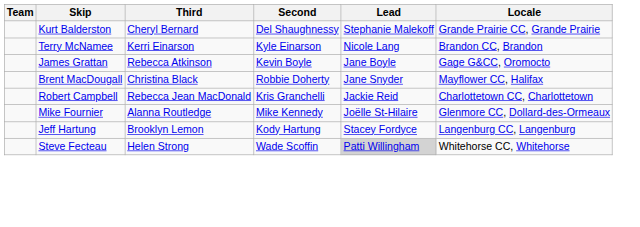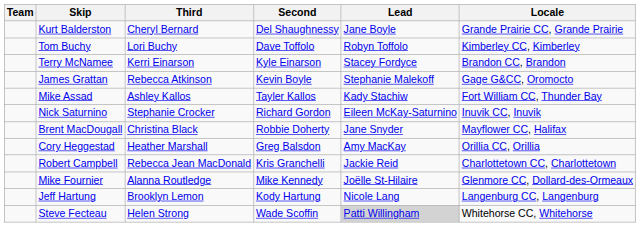 <table class=wikitable>
 <tr>
 <th>Team</th>
 <th>Skip</th>
 <th>Third</th>
 <th>Second</th>
 <th>Lead</th>
 <th>Locale</th>
 </tr>
 <tr>
 <td></td>
 <td><a href='#'>Kurt Balderston</a></td>
 <td><a href='#'>Cheryl Bernard</a></td>
 <td><a href='#'>Del Shaughnessy</a></td>
-<td><a href='#'>Stephanie Malekoff</a></td>
+<td><a href='#'>Jane Boyle</a></td>
 <td><a href='#'>Grande Prairie CC</a>, <a href='#'>Grande Prairie</a></td>
+</tr>
+<tr>
+<td></td>
+<td><a href='#'>Tom Buchy</a></td>
+<td><a href='#'>Lori Buchy</a></td>
+<td><a href='#'>Dave Toffolo</a></td>
+<td><a href='#'>Robyn Toffolo</a></td>
+<td><a href='#'>Kimberley CC</a>, <a href='#'>Kimberley</a></td>
 </tr>
 <tr>
 <td></td>
 <td><a href='#'>Terry McNamee</a></td>
 <td><a href='#'>Kerri Einarson</a></td>
 <td><a href='#'>Kyle Einarson</a></td>
-<td><a href='#'>Nicole Lang</a></td>
+<td><a href='#'>Stacey Fordyce</a></td>
 <td><a href='#'>Brandon CC</a>, <a href='#'>Brandon</a></td>
 </tr>
 <tr>
 <td></td>
 <td><a href='#'>James Grattan</a></td>
 <td><a href='#'>Rebecca Atkinson</a></td>
 <td><a href='#'>Kevin Boyle</a></td>
-<td><a href='#'>Jane Boyle</a></td>
+<td><a href='#'>Stephanie Malekoff</a></td>
 <td><a href='#'>Gage G&CC</a>, <a href='#'>Oromocto</a></td>
+</tr>
+<tr>
+<td></td>
+<td><a href='#'>Mike Assad</a></td>
+<td><a href='#'>Ashley Kallos</a></td>
+<td><a href='#'>Tayler Kallos</a></td>
+<td><a href='#'>Kady Stachiw</a></td>
+<td><a href='#'>Fort William CC</a>, <a href='#'>Thunder Bay</a></td>
+</tr>
+<tr>
+<td></td>
+<td><a href='#'>Nick Saturnino</a></td>
+<td><a href='#'>Stephanie Crocker</a></td>
+<td><a href='#'>Richard Gordon</a></td>
+<td><a href='#'>Eileen McKay-Saturnino</a></td>
+<td><a href='#'>Inuvik CC</a>, <a href='#'>Inuvik</a></td>
 </tr>
 <tr>
 <td></td>
 <td><a href='#'>Brent MacDougall</a></td>
 <td><a href='#'>Christina Black</a></td>
 <td><a href='#'>Robbie Doherty</a></td>
 <td><a href='#'>Jane Snyder</a></td>
 <td><a href='#'>Mayflower CC</a>, <a href='#'>Halifax</a></td>
+</tr>
+<tr>
+<td></td>
+<td><a href='#'>Cory Heggestad</a></td>
+<td><a href='#'>Heather Marshall</a></td>
+<td><a href='#'>Greg Balsdon</a></td>
+<td><a href='#'>Amy MacKay</a></td>
+<td><a href='#'>Orillia CC</a>, <a href='#'>Orillia</a></td>
 </tr>
 <tr>
 <td></td>
 <td><a href='#'>Robert Campbell</a></td>
 <td><a href='#'>Rebecca Jean MacDonald</a></td>
 <td><a href='#'>Kris Granchelli</a></td>
 <td><a href='#'>Jackie Reid</a></td>
 <td><a href='#'>Charlottetown CC</a>, <a href='#'>Charlottetown</a></td>
 </tr>
 <tr>
 <td></td>
 <td><a href='#'>Mike Fournier</a></td>
 <td><a href='#'>Alanna Routledge</a></td>
 <td><a href='#'>Mike Kennedy</a></td>
 <td><a href='#'>Joëlle St-Hilaire</a></td>
 <td><a href='#'>Glenmore CC</a>, <a href='#'>Dollard-des-Ormeaux</a></td>
 </tr>
 <tr>
 <td></td>
 <td><a href='#'>Jeff Hartung</a></td>
 <td><a href='#'>Brooklyn Lemon</a></td>
 <td><a href='#'>Kody Hartung</a></td>
-<td><a href='#'>Stacey Fordyce</a></td>
+<td><a href='#'>Nicole Lang</a></td>
 <td><a href='#'>Langenburg CC</a>, <a href='#'>Langenburg</a></td>
 </tr>
 <tr>
 <td></td>
 <td><a href='#'>Steve Fecteau</a></td>
 <td><a href='#'>Helen Strong</a></td>
 <td><a href='#'>Wade Scoffin</a></td>
 <td style="background: lightgrey;"><a href='#'>Patti Willingham</a></td>
 <td>Whitehorse CC, <a href='#'>Whitehorse</a></td>
 </tr>
 </table>
